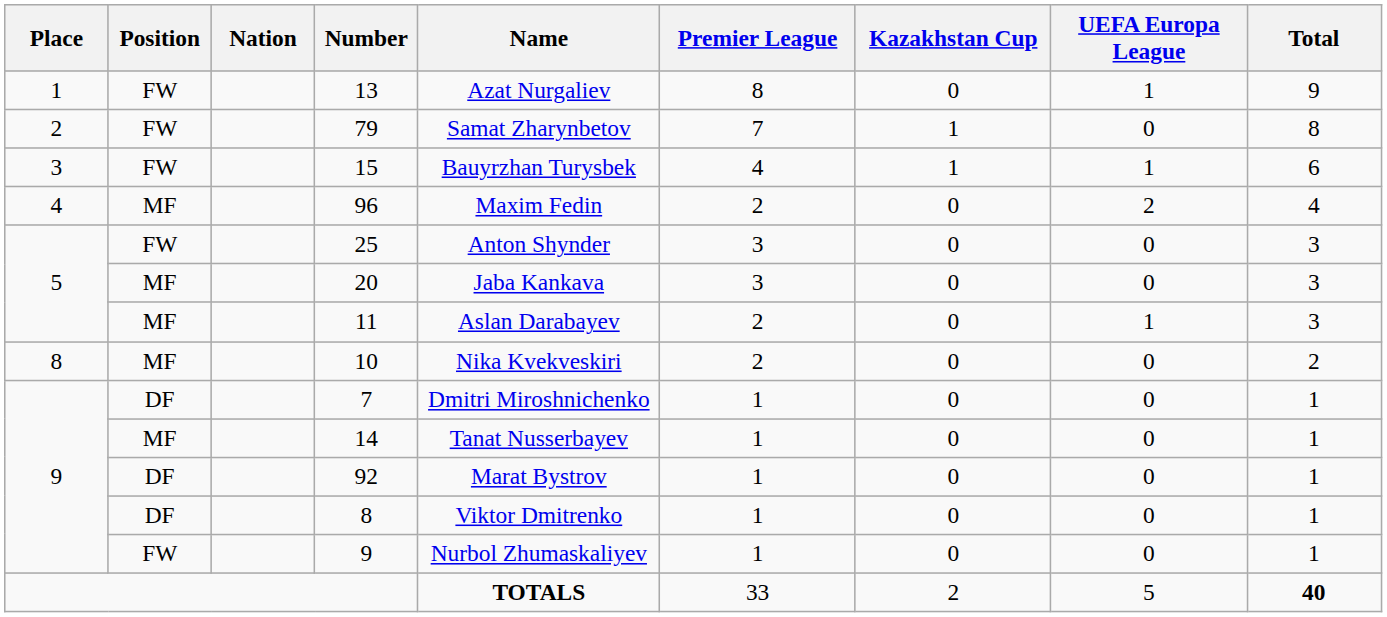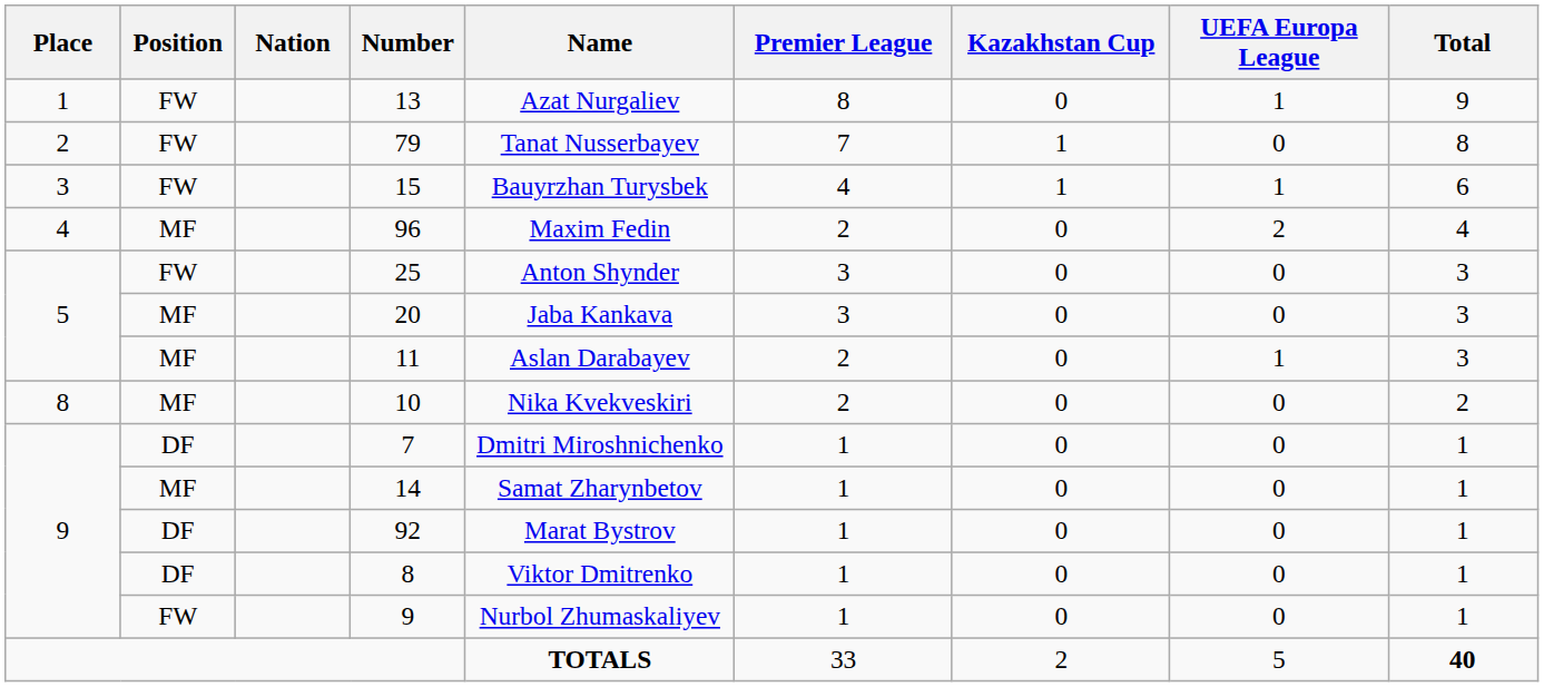 <table class="wikitable" style="font-size: 95%; text-align: center;">
 <tr>
 <th width=60>Place</th>
 <th width=60>Position</th>
 <th width=60>Nation</th>
 <th width=60>Number</th>
 <th width=150>Name</th>
 <th width=120><a href='#'>Premier League</a></th>
 <th width=120><a href='#'>Kazakhstan Cup</a></th>
 <th width=120><a href='#'>UEFA Europa League</a></th>
 <th width=80><strong>Total</strong></th>
 </tr>
 <tr>
 <td>1</td>
 <td>FW</td>
 <td></td>
 <td>13</td>
 <td><a href='#'>Azat Nurgaliev</a></td>
 <td>8</td>
 <td>0</td>
 <td>1</td>
 <td>9</td>
 </tr>
 <tr>
 <td>2</td>
 <td>FW</td>
 <td></td>
 <td>79</td>
-<td><a href='#'>Samat Zharynbetov</a></td>
+<td><a href='#'>Tanat Nusserbayev</a></td>
 <td>7</td>
 <td>1</td>
 <td>0</td>
 <td>8</td>
 </tr>
 <tr>
 <td>3</td>
 <td>FW</td>
 <td></td>
 <td>15</td>
 <td><a href='#'>Bauyrzhan Turysbek</a></td>
 <td>4</td>
 <td>1</td>
 <td>1</td>
 <td>6</td>
 </tr>
 <tr>
 <td>4</td>
 <td>MF</td>
 <td></td>
 <td>96</td>
 <td><a href='#'>Maxim Fedin</a></td>
 <td>2</td>
 <td>0</td>
 <td>2</td>
 <td>4</td>
 </tr>
 <tr>
 <td rowspan="3">5</td>
 <td>FW</td>
 <td></td>
 <td>25</td>
 <td><a href='#'>Anton Shynder</a></td>
 <td>3</td>
 <td>0</td>
 <td>0</td>
 <td>3</td>
 </tr>
 <tr>
 <td>MF</td>
 <td></td>
 <td>20</td>
 <td><a href='#'>Jaba Kankava</a></td>
 <td>3</td>
 <td>0</td>
 <td>0</td>
 <td>3</td>
 </tr>
 <tr>
 <td>MF</td>
 <td></td>
 <td>11</td>
 <td><a href='#'>Aslan Darabayev</a></td>
 <td>2</td>
 <td>0</td>
 <td>1</td>
 <td>3</td>
 </tr>
 <tr>
 <td>8</td>
 <td>MF</td>
 <td></td>
 <td>10</td>
 <td><a href='#'>Nika Kvekveskiri</a></td>
 <td>2</td>
 <td>0</td>
 <td>0</td>
 <td>2</td>
 </tr>
 <tr>
 <td rowspan="5">9</td>
 <td>DF</td>
 <td></td>
 <td>7</td>
 <td><a href='#'>Dmitri Miroshnichenko</a></td>
 <td>1</td>
 <td>0</td>
 <td>0</td>
 <td>1</td>
 </tr>
 <tr>
 <td>MF</td>
 <td></td>
 <td>14</td>
-<td><a href='#'>Tanat Nusserbayev</a></td>
+<td><a href='#'>Samat Zharynbetov</a></td>
 <td>1</td>
 <td>0</td>
 <td>0</td>
 <td>1</td>
 </tr>
 <tr>
 <td>DF</td>
 <td></td>
 <td>92</td>
 <td><a href='#'>Marat Bystrov</a></td>
 <td>1</td>
 <td>0</td>
 <td>0</td>
 <td>1</td>
 </tr>
 <tr>
 <td>DF</td>
 <td></td>
 <td>8</td>
 <td><a href='#'>Viktor Dmitrenko</a></td>
 <td>1</td>
 <td>0</td>
 <td>0</td>
 <td>1</td>
 </tr>
 <tr>
 <td>FW</td>
 <td></td>
 <td>9</td>
 <td><a href='#'>Nurbol Zhumaskaliyev</a></td>
 <td>1</td>
 <td>0</td>
 <td>0</td>
 <td>1</td>
 </tr>
 <tr>
 <td colspan="4"></td>
 <td><strong>TOTALS</strong></td>
 <td>33</td>
 <td>2</td>
 <td>5</td>
 <td><strong>40</strong></td>
 </tr>
 </table>
